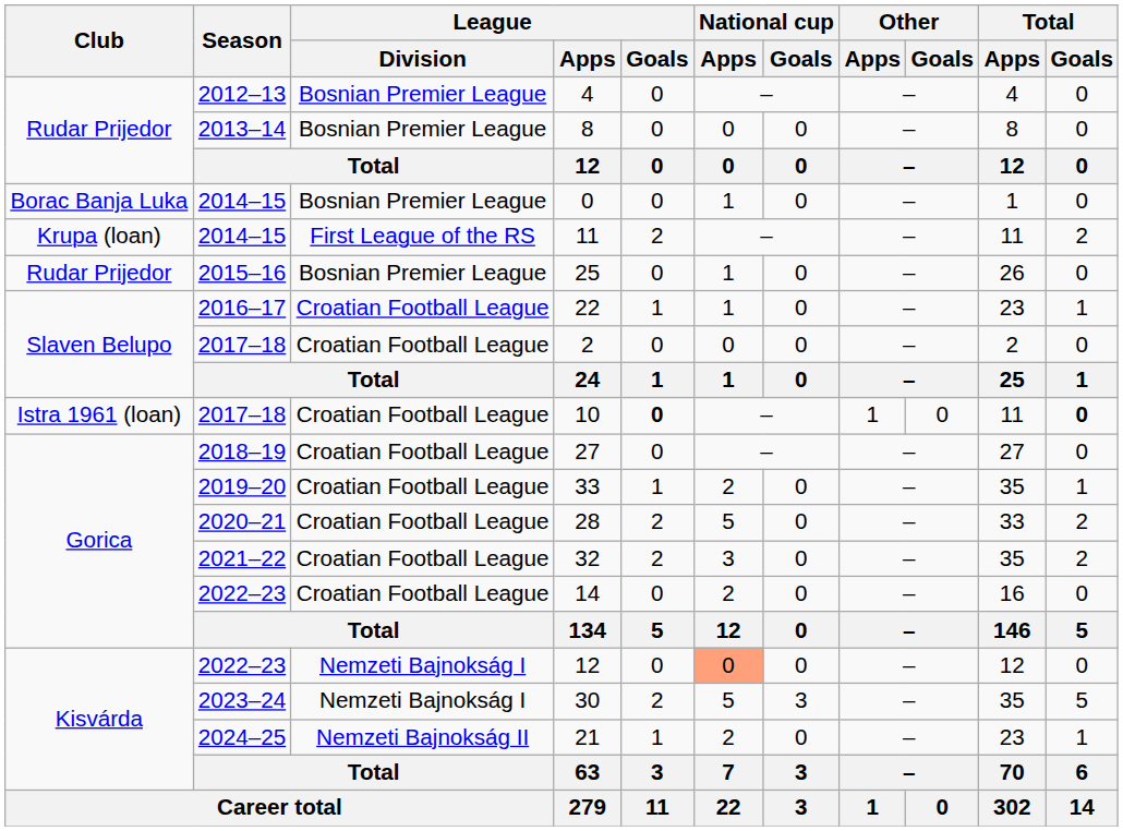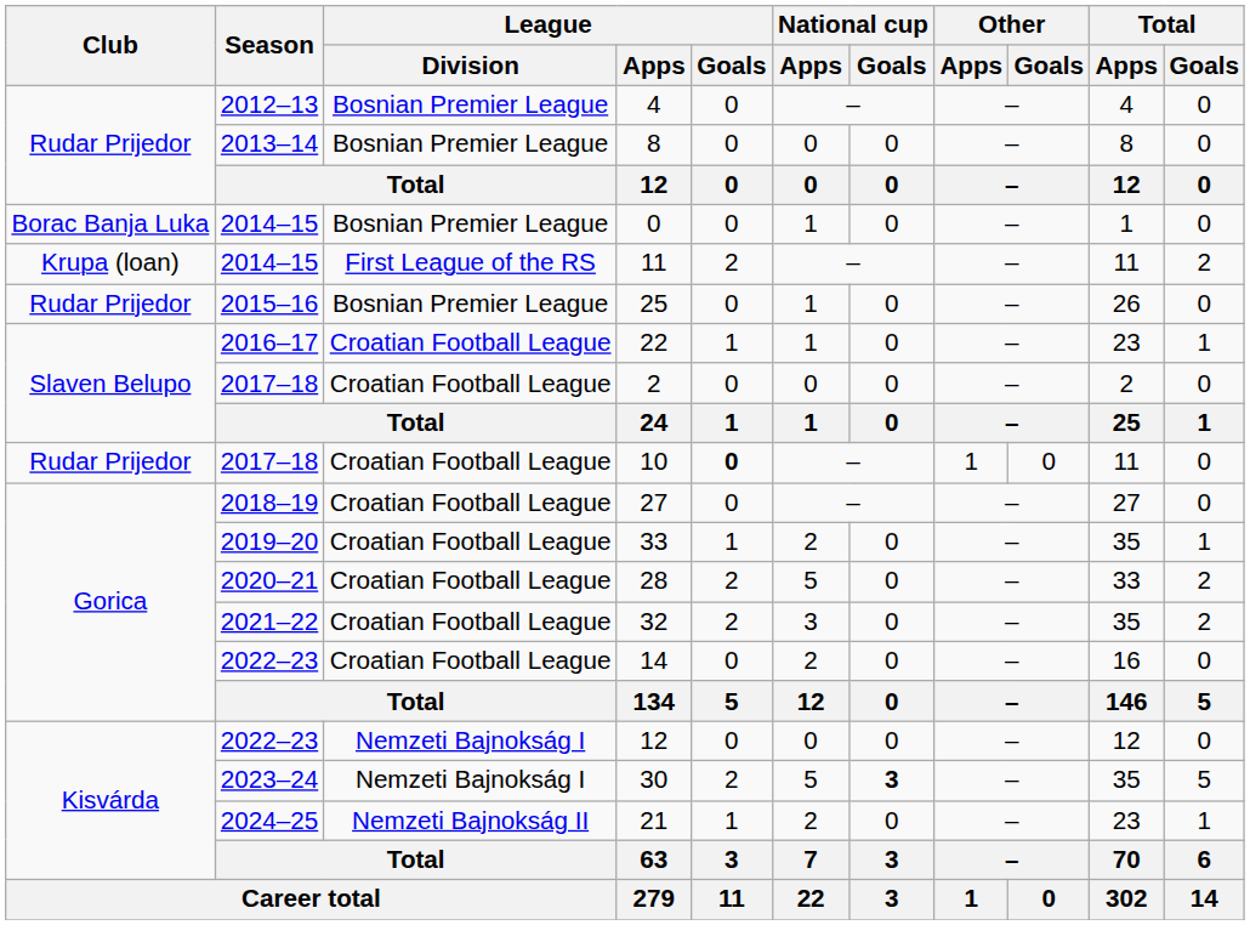 <table class="wikitable" style="text-align:center">
 <tr>
 <th rowspan=2>Club</th>
 <th rowspan=2>Season</th>
 <th colspan=3>League</th>
 <th colspan=2>National cup</th>
 <th colspan=2>Other</th>
 <th colspan=2>Total</th>
 </tr>
 <tr>
 <th>Division</th>
 <th>Apps</th>
 <th>Goals</th>
 <th>Apps</th>
 <th>Goals</th>
 <th>Apps</th>
 <th>Goals</th>
 <th>Apps</th>
 <th>Goals</th>
 </tr>
 <tr>
 <td rowspan=3><a href='#'>Rudar Prijedor</a></td>
 <td><a href='#'>2012–13</a></td>
 <td><a href='#'>Bosnian Premier League</a></td>
 <td>4</td>
 <td>0</td>
 <td colspan=2>–</td>
 <td colspan=2>–</td>
 <td>4</td>
 <td>0</td>
 </tr>
 <tr>
 <td><a href='#'>2013–14</a></td>
 <td>Bosnian Premier League</td>
 <td>8</td>
 <td>0</td>
 <td>0</td>
 <td>0</td>
 <td colspan=2>–</td>
 <td>8</td>
 <td>0</td>
 </tr>
 <tr>
 <th colspan=2>Total</th>
 <th>12</th>
 <th>0</th>
 <th>0</th>
 <th>0</th>
 <th colspan=2>–</th>
 <th>12</th>
 <th>0</th>
 </tr>
 <tr>
 <td><a href='#'>Borac Banja Luka</a></td>
 <td><a href='#'>2014–15</a></td>
 <td>Bosnian Premier League</td>
 <td>0</td>
 <td>0</td>
 <td>1</td>
 <td>0</td>
 <td colspan=2>–</td>
 <td>1</td>
 <td>0</td>
 </tr>
 <tr>
 <td><a href='#'>Krupa</a> (loan)</td>
 <td><a href='#'>2014–15</a></td>
 <td><a href='#'>First League of the RS</a></td>
 <td>11</td>
 <td>2</td>
 <td colspan=2>–</td>
 <td colspan=2>–</td>
 <td>11</td>
 <td>2</td>
 </tr>
 <tr>
 <td><a href='#'>Rudar Prijedor</a></td>
 <td><a href='#'>2015–16</a></td>
 <td>Bosnian Premier League</td>
 <td>25</td>
 <td>0</td>
 <td>1</td>
 <td>0</td>
 <td colspan=2>–</td>
 <td>26</td>
 <td>0</td>
 </tr>
 <tr>
 <td rowspan=3><a href='#'>Slaven Belupo</a></td>
 <td><a href='#'>2016–17</a></td>
 <td><a href='#'>Croatian Football League</a></td>
 <td>22</td>
 <td>1</td>
 <td>1</td>
 <td>0</td>
 <td colspan=2>–</td>
 <td>23</td>
 <td>1</td>
 </tr>
 <tr>
 <td><a href='#'>2017–18</a></td>
 <td>Croatian Football League</td>
 <td>2</td>
 <td>0</td>
 <td>0</td>
 <td>0</td>
 <td colspan=2>–</td>
 <td>2</td>
 <td>0</td>
 </tr>
 <tr>
 <th colspan=2>Total</th>
 <th>24</th>
 <th>1</th>
 <th>1</th>
 <th>0</th>
 <th colspan=2>–</th>
 <th>25</th>
 <th>1</th>
 </tr>
 <tr>
-<td><a href='#'>Istra 1961</a> (loan)</td>
+<td><a href='#'>Rudar Prijedor</a></td>
 <td><a href='#'>2017–18</a></td>
 <td>Croatian Football League</td>
 <td>10</td>
 <td><strong>0</strong></td>
 <td colspan=2>–</td>
 <td>1</td>
 <td>0</td>
 <td>11</td>
-<td><strong>0</strong></td>
+<td>0</td>
 </tr>
 <tr>
 <td rowspan=6><a href='#'>Gorica</a></td>
 <td><a href='#'>2018–19</a></td>
 <td>Croatian Football League</td>
 <td>27</td>
 <td>0</td>
 <td colspan=2>–</td>
 <td colspan=2>–</td>
 <td>27</td>
 <td>0</td>
 </tr>
 <tr>
 <td><a href='#'>2019–20</a></td>
 <td>Croatian Football League</td>
 <td>33</td>
 <td>1</td>
 <td>2</td>
 <td>0</td>
 <td colspan=2>–</td>
 <td>35</td>
 <td>1</td>
 </tr>
 <tr>
 <td><a href='#'>2020–21</a></td>
 <td>Croatian Football League</td>
 <td>28</td>
 <td>2</td>
 <td>5</td>
 <td>0</td>
 <td colspan=2>–</td>
 <td>33</td>
 <td>2</td>
 </tr>
 <tr>
 <td><a href='#'>2021–22</a></td>
 <td>Croatian Football League</td>
 <td>32</td>
 <td>2</td>
 <td>3</td>
 <td>0</td>
 <td colspan=2>–</td>
 <td>35</td>
 <td>2</td>
 </tr>
 <tr>
 <td><a href='#'>2022–23</a></td>
 <td>Croatian Football League</td>
 <td>14</td>
 <td>0</td>
 <td>2</td>
 <td>0</td>
 <td colspan=2>–</td>
 <td>16</td>
 <td>0</td>
 </tr>
 <tr>
 <th colspan=2>Total</th>
 <th>134</th>
 <th>5</th>
 <th>12</th>
 <th>0</th>
 <th colspan=2>–</th>
 <th>146</th>
 <th>5</th>
 </tr>
 <tr>
 <td rowspan=4><a href='#'>Kisvárda</a></td>
 <td><a href='#'>2022–23</a></td>
 <td><a href='#'>Nemzeti Bajnokság I</a></td>
 <td>12</td>
 <td>0</td>
-<td style="background: lightsalmon;">0</td>
+<td>0</td>
 <td>0</td>
 <td colspan=2>–</td>
 <td>12</td>
 <td>0</td>
 </tr>
 <tr>
 <td><a href='#'>2023–24</a></td>
 <td>Nemzeti Bajnokság I</td>
 <td>30</td>
 <td>2</td>
 <td>5</td>
-<td>3</td>
+<td><strong>3</strong></td>
 <td colspan=2>–</td>
 <td>35</td>
 <td>5</td>
 </tr>
 <tr>
 <td><a href='#'>2024–25</a></td>
 <td><a href='#'>Nemzeti Bajnokság II</a></td>
 <td>21</td>
 <td>1</td>
 <td>2</td>
 <td>0</td>
 <td colspan=2>–</td>
 <td>23</td>
 <td>1</td>
 </tr>
 <tr>
 <th colspan=2>Total</th>
 <th>63</th>
 <th>3</th>
 <th>7</th>
 <th>3</th>
 <th colspan=2>–</th>
 <th>70</th>
 <th>6</th>
 </tr>
 <tr>
 <th colspan=3>Career total</th>
 <th>279</th>
 <th>11</th>
 <th>22</th>
 <th>3</th>
 <th>1</th>
 <th>0</th>
 <th>302</th>
 <th>14</th>
 </tr>
 </table>
